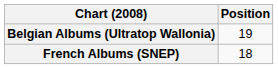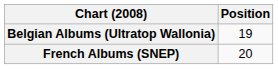 <table class="wikitable sortable plainrowheaders" style="text-align:center">
 <tr>
 <th scope="col">Chart (2008)</th>
 <th scope="col">Position</th>
 </tr>
 <tr>
 <th scope="row">Belgian Albums (Ultratop Wallonia)</th>
 <td>19</td>
 </tr>
 <tr>
 <th scope="row">French Albums (SNEP)</th>
-<td>18</td>
+<td>20</td>
 </tr>
 </table>
